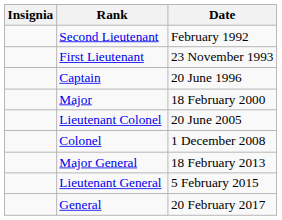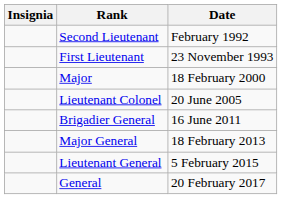 <table class="wikitable">
 <tr>
 <th>Insignia</th>
 <th>Rank</th>
 <th>Date</th>
 </tr>
 <tr>
 <td></td>
 <td><a href='#'>Second Lieutenant</a></td>
 <td>February 1992</td>
 </tr>
 <tr>
 <td></td>
 <td><a href='#'>First Lieutenant</a></td>
 <td>23 November 1993</td>
 </tr>
 <tr>
 <td></td>
-<td><a href='#'>Captain</a></td>
-<td>20 June 1996</td>
-</tr>
-<tr>
-<td></td>
 <td><a href='#'>Major</a></td>
 <td>18 February 2000</td>
 </tr>
 <tr>
 <td></td>
 <td><a href='#'>Lieutenant Colonel</a></td>
 <td>20 June 2005</td>
 </tr>
 <tr>
 <td></td>
-<td><a href='#'>Colonel</a></td>
-<td>1 December 2008</td>
+<td><a href='#'>Brigadier General</a></td>
+<td>16 June 2011</td>
 </tr>
 <tr>
 <td></td>
 <td><a href='#'>Major General</a></td>
 <td>18 February 2013</td>
 </tr>
 <tr>
 <td></td>
 <td><a href='#'>Lieutenant General</a> </td>
 <td>5 February 2015</td>
 </tr>
 <tr>
 <td></td>
 <td><a href='#'>General</a> </td>
 <td>20 February 2017</td>
 </tr>
 </table>
